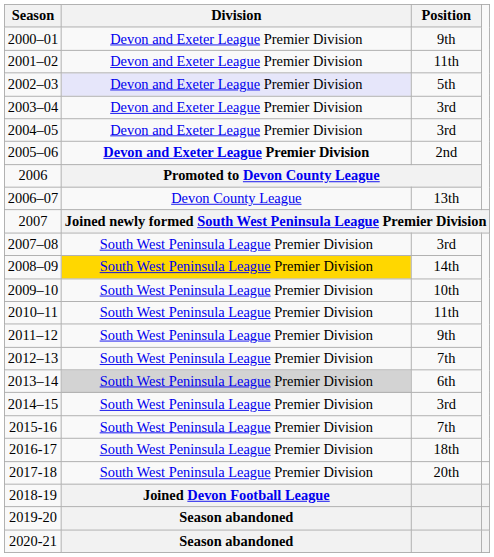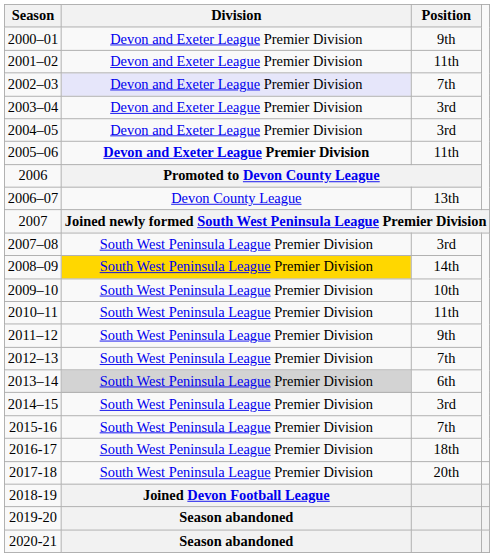 <table class="wikitable" style="text-align: center">
 <tr>
 <th>Season</th>
 <th>Division</th>
 <th>Position</th>
 </tr>
 <tr>
 <td>2000–01</td>
 <td><a href='#'>Devon and Exeter League</a> Premier Division</td>
 <td>9th</td>
 </tr>
 <tr>
 <td>2001–02</td>
 <td><a href='#'>Devon and Exeter League</a> Premier Division</td>
 <td>11th</td>
 </tr>
 <tr>
 <td>2002–03</td>
 <td style="background: lavender;"><a href='#'>Devon and Exeter League</a> Premier Division</td>
-<td>5th</td>
+<td>7th</td>
 </tr>
 <tr>
 <td>2003–04</td>
 <td><a href='#'>Devon and Exeter League</a> Premier Division</td>
 <td>3rd</td>
 </tr>
 <tr>
 <td>2004–05</td>
 <td><a href='#'>Devon and Exeter League</a> Premier Division</td>
 <td>3rd</td>
 </tr>
 <tr>
 <td>2005–06</td>
 <td><strong><a href='#'>Devon and Exeter League</a> Premier Division</strong></td>
-<td>2nd</td>
+<td>11th</td>
 </tr>
 <tr>
 <td>2006</td>
 <th colspan=2><strong>Promoted to <a href='#'>Devon County League</a></strong></th>
 </tr>
 <tr>
 <td>2006–07</td>
 <td><a href='#'>Devon County League</a></td>
 <td>13th</td>
 </tr>
 <tr>
 <td>2007</td>
 <th colspan=3>Joined newly formed <a href='#'>South West Peninsula League</a> Premier Division</th>
 </tr>
 <tr>
 <td>2007–08</td>
 <td><a href='#'>South West Peninsula League</a> Premier Division</td>
 <td>3rd</td>
 </tr>
 <tr>
 <td>2008–09</td>
 <td style="background: gold;"><a href='#'>South West Peninsula League</a> Premier Division</td>
 <td>14th</td>
 </tr>
 <tr>
 <td>2009–10</td>
 <td><a href='#'>South West Peninsula League</a> Premier Division</td>
 <td>10th</td>
 </tr>
 <tr>
 <td>2010–11</td>
 <td><a href='#'>South West Peninsula League</a> Premier Division</td>
 <td>11th</td>
 </tr>
 <tr>
 <td>2011–12</td>
 <td><a href='#'>South West Peninsula League</a> Premier Division</td>
 <td>9th</td>
 </tr>
 <tr>
 <td>2012–13</td>
 <td><a href='#'>South West Peninsula League</a> Premier Division</td>
 <td>7th</td>
 </tr>
 <tr>
 <td>2013–14</td>
 <td style="background: lightgrey;"><a href='#'>South West Peninsula League</a> Premier Division</td>
 <td>6th</td>
 </tr>
 <tr>
 <td>2014–15</td>
 <td><a href='#'>South West Peninsula League</a> Premier Division</td>
 <td>3rd</td>
 </tr>
 <tr>
 <td>2015-16</td>
 <td><a href='#'>South West Peninsula League</a> Premier Division</td>
 <td>7th</td>
 </tr>
 <tr>
 <td>2016-17</td>
 <td><a href='#'>South West Peninsula League</a> Premier Division</td>
 <td>18th</td>
 </tr>
 <tr>
 <td>2017-18</td>
 <td><a href='#'>South West Peninsula League</a> Premier Division</td>
 <td>20th</td>
 <td></td>
 </tr>
 <tr>
 <td>2018-19</td>
 <th>Joined <a href='#'>Devon Football League</a></th>
 <th></th>
 <th></th>
 </tr>
 <tr>
 <td>2019-20</td>
 <th>Season abandoned</th>
 <th></th>
 <th></th>
 </tr>
 <tr>
 <td>2020-21</td>
 <th>Season abandoned</th>
 <th></th>
 <th></th>
 </tr>
 </table>
